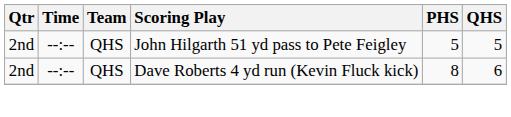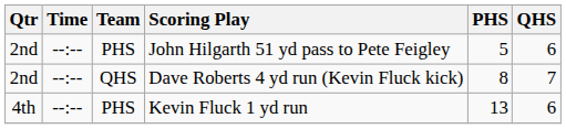 <table class="wikitable">
 <tr>
 <th style="text-align: center;">Qtr</th>
 <th style="text-align: center;">Time</th>
 <th style="text-align: center;">Team</th>
 <th style="text-align: left;">Scoring Play</th>
 <th style="text-align: right;">PHS</th>
 <th style="text-align: right;">QHS</th>
 </tr>
 <tr>
 <td style="text-align: center;">2nd</td>
 <td style="text-align: center;">--:--</td>
-<td style="text-align: center;">QHS</td>
+<td style="text-align: center;">PHS</td>
 <td style="text-align: left;">John Hilgarth 51 yd pass to Pete Feigley</td>
 <td style="text-align: right;">5</td>
-<td style="text-align: right;">5</td>
+<td style="text-align: right;">6</td>
 </tr>
 <tr>
 <td style="text-align: center;">2nd</td>
 <td style="text-align: center;">--:--</td>
 <td style="text-align: center;">QHS</td>
 <td style="text-align: left;">Dave Roberts 4 yd run (Kevin Fluck kick)</td>
 <td style="text-align: right;">8</td>
+<td style="text-align: right;">7</td>
+</tr>
+<tr>
+<td style="text-align: center;">4th</td>
+<td style="text-align: center;">--:--</td>
+<td style="text-align: center;">PHS</td>
+<td style="text-align: left;">Kevin Fluck 1 yd run</td>
+<td style="text-align: right;">13</td>
 <td style="text-align: right;">6</td>
 </tr>
 <tr>
 </tr>
 </table>
